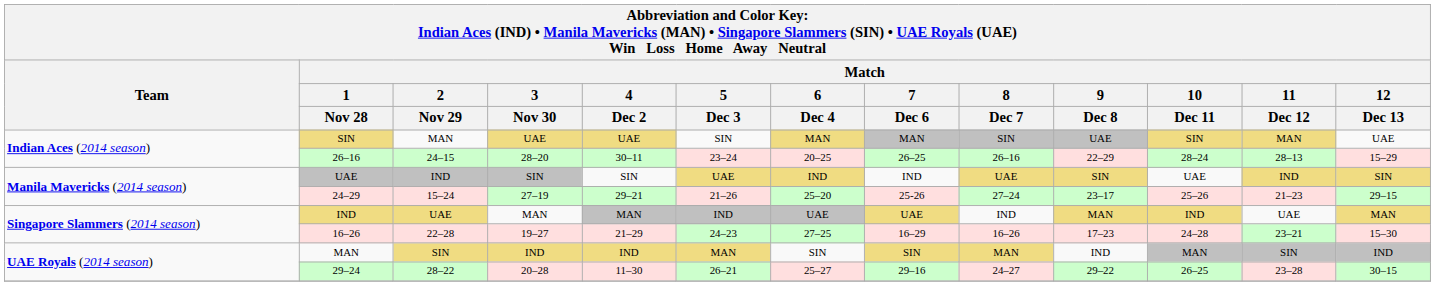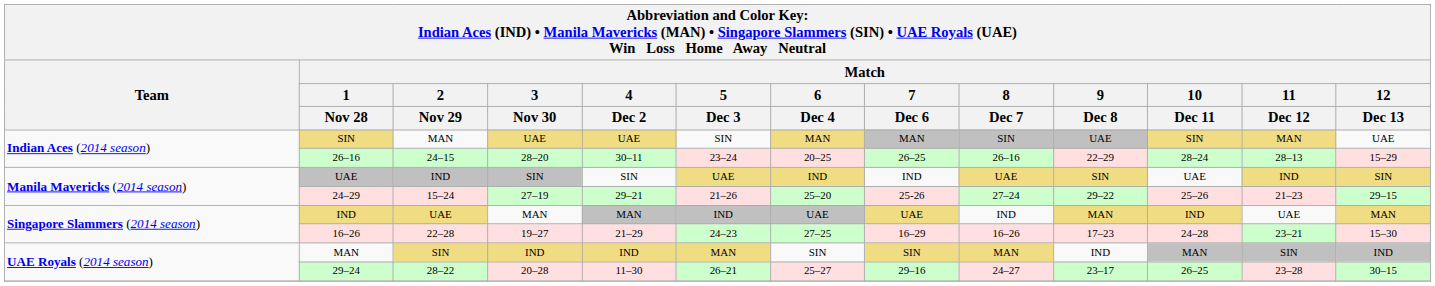 <table class="wikitable" style="text-align:center;width=100%">
 <tr>
 <th colspan="13">Abbreviation and Color Key:<br><a href='#'>Indian Aces</a> (IND) • <a href='#'>Manila Mavericks</a> (MAN) • <a href='#'>Singapore Slammers</a> (SIN) • <a href='#'>UAE Royals</a> (UAE)<br><span>Win</span>    <span>Loss</span>    <span>Home</span>    <span>Away</span>    <span>Neutral</span></th>
 </tr>
 <tr>
 <th width="10%" rowspan="3">Team</th>
 <th width="90%" colspan="12">Match</th>
 </tr>
 <tr style="background-color:#CCCCCC; font-size: 100%">
 <th width="3.2%">1</th>
 <th width="3.2%">2</th>
 <th width="3.2%">3</th>
 <th width="3.2%">4</th>
 <th width="3.2%">5</th>
 <th width="3.2%">6</th>
 <th width="3.2%">7</th>
 <th width="3.2%">8</th>
 <th width="3.2%">9</th>
 <th width="3.2%">10</th>
 <th width="3.2%">11</th>
 <th width="3.2%">12</th>
 </tr>
 <tr style="background-color:#CCCCCC; font-size: 100%">
 <th width="3.2%">Nov 28</th>
 <th width="3.2%">Nov 29</th>
 <th width="3.2%">Nov 30</th>
 <th width="3.2%">Dec 2</th>
 <th width="3.2%">Dec 3</th>
 <th width="3.2%">Dec 4</th>
 <th width="3.2%">Dec 6</th>
 <th width="3.2%">Dec 7</th>
 <th width="3.2%">Dec 8</th>
 <th width="3.2%">Dec 11</th>
 <th width="3.2%">Dec 12</th>
 <th width="3.2%">Dec 13<br></th>
 </tr>
 <tr style="font-size: 75%">
 <td rowspan="2" style="text-align:left;"><big> <strong><a href='#'>Indian Aces</a></strong> (<em><a href='#'>2014 season</a></em>)</big></td>
 <td bgcolor=#F0DC82>SIN</td>
 <td>MAN</td>
 <td bgcolor=#F0DC82>UAE</td>
 <td bgcolor=#F0DC82>UAE</td>
 <td>SIN</td>
 <td bgcolor=#F0DC82>MAN</td>
 <td bgcolor=#C0C0C0>MAN</td>
 <td bgcolor=#C0C0C0>SIN</td>
 <td bgcolor=#C0C0C0>UAE</td>
 <td bgcolor=#F0DC82>SIN</td>
 <td bgcolor=#F0DC82>MAN</td>
 <td>UAE</td>
 </tr>
 <tr style="font-size: 75%">
 <td bgcolor=#CCFFCC>26–16</td>
 <td bgcolor=#CCFFCC>24–15</td>
 <td bgcolor=#CCFFCC>28–20</td>
 <td bgcolor=#CCFFCC>30–11</td>
 <td bgcolor=#FFDFDF>23–24</td>
 <td bgcolor=#FFDFDF>20–25</td>
 <td bgcolor=#CCFFCC>26–25</td>
 <td bgcolor=#CCFFCC>26–16</td>
 <td bgcolor=#FFDFDF>22–29</td>
 <td bgcolor=#CCFFCC>28–24</td>
 <td bgcolor=#CCFFCC>28–13</td>
 <td bgcolor=#FFDFDF>15–29</td>
 </tr>
 <tr style="font-size: 75%">
 <td rowspan="2" style="text-align:left;"><big> <strong><a href='#'>Manila Mavericks</a></strong> (<em><a href='#'>2014 season</a></em>)</big></td>
 <td bgcolor=#C0C0C0>UAE</td>
 <td bgcolor=#C0C0C0>IND</td>
 <td bgcolor=#C0C0C0>SIN</td>
 <td>SIN</td>
 <td bgcolor=#F0DC82>UAE</td>
 <td bgcolor=#F0DC82>IND</td>
 <td>IND</td>
 <td bgcolor=#F0DC82>UAE</td>
 <td bgcolor=#F0DC82>SIN</td>
 <td>UAE</td>
 <td bgcolor=#F0DC82>IND</td>
 <td bgcolor=#F0DC82>SIN</td>
 </tr>
 <tr style="font-size: 75%">
 <td bgcolor=#FFDFDF>24–29</td>
 <td bgcolor=#FFDFDF>15–24</td>
 <td bgcolor=#CCFFCC>27–19</td>
 <td bgcolor=#CCFFCC>29–21</td>
 <td bgcolor=#FFDFDF>21–26</td>
 <td bgcolor=#CCFFCC>25–20</td>
 <td bgcolor=#FFDFDF>25-26</td>
 <td bgcolor=#CCFFCC>27–24</td>
-<td bgcolor=#CCFFCC>23–17</td>
+<td bgcolor=#CCFFCC>29–22</td>
 <td bgcolor=#FFDFDF>25–26</td>
 <td bgcolor=#FFDFDF>21–23</td>
 <td bgcolor=#CCFFCC>29–15</td>
 </tr>
 <tr style="font-size: 75%">
 <td rowspan="2" style="text-align:left;"><big> <strong><a href='#'>Singapore Slammers</a></strong> (<em><a href='#'>2014 season</a></em>)</big></td>
 <td bgcolor=#F0DC82>IND</td>
 <td bgcolor=#F0DC82>UAE</td>
 <td>MAN</td>
 <td bgcolor=#C0C0C0>MAN</td>
 <td bgcolor=#C0C0C0>IND</td>
 <td bgcolor=#C0C0C0>UAE</td>
 <td bgcolor=#F0DC82>UAE</td>
 <td>IND</td>
 <td bgcolor=#F0DC82>MAN</td>
 <td bgcolor=#F0DC82>IND</td>
 <td>UAE</td>
 <td bgcolor=#F0DC82>MAN</td>
 </tr>
 <tr style="font-size: 75%">
 <td bgcolor=#FFDFDF>16–26</td>
 <td bgcolor=#FFDFDF>22–28</td>
 <td bgcolor=#FFDFDF>19–27</td>
 <td bgcolor=#FFDFDF>21–29</td>
 <td bgcolor=#CCFFCC>24–23</td>
 <td bgcolor=#CCFFCC>27–25</td>
 <td bgcolor=#FFDFDF>16–29</td>
 <td bgcolor=#FFDFDF>16–26</td>
 <td bgcolor=#FFDFDF>17–23</td>
 <td bgcolor=#FFDFDF>24–28</td>
 <td bgcolor=#CCFFCC>23–21</td>
 <td bgcolor=#FFDFDF>15–30</td>
 </tr>
 <tr style="font-size: 75%">
 <td rowspan="2" style="text-align:left;"><big> <strong><a href='#'>UAE Royals</a></strong> (<em><a href='#'>2014 season</a></em>)</big></td>
 <td>MAN</td>
 <td bgcolor=#F0DC82>SIN</td>
 <td bgcolor=#F0DC82>IND</td>
 <td bgcolor=#F0DC82>IND</td>
 <td bgcolor=#F0DC82>MAN</td>
 <td>SIN</td>
 <td bgcolor=#F0DC82>SIN</td>
 <td bgcolor=#F0DC82>MAN</td>
 <td>IND</td>
 <td bgcolor=#C0C0C0>MAN</td>
 <td bgcolor=#C0C0C0>SIN</td>
 <td bgcolor=#C0C0C0>IND</td>
 </tr>
 <tr style="font-size: 75%">
 <td bgcolor=#CCFFCC>29–24</td>
 <td bgcolor=#CCFFCC>28–22</td>
 <td bgcolor=#FFDFDF>20–28</td>
 <td bgcolor=#FFDFDF>11–30</td>
 <td bgcolor=#CCFFCC>26–21</td>
 <td bgcolor=#FFDFDF>25–27</td>
 <td bgcolor=#CCFFCC>29–16</td>
 <td bgcolor=#FFDFDF>24–27</td>
-<td bgcolor=#CCFFCC>29–22</td>
+<td bgcolor=#CCFFCC>23–17</td>
 <td bgcolor=#CCFFCC>26–25</td>
 <td bgcolor=#FFDFDF>23–28</td>
 <td bgcolor=#CCFFCC>30–15</td>
 </tr>
 <tr style="font-size: 75%">
 </tr>
 </table>
